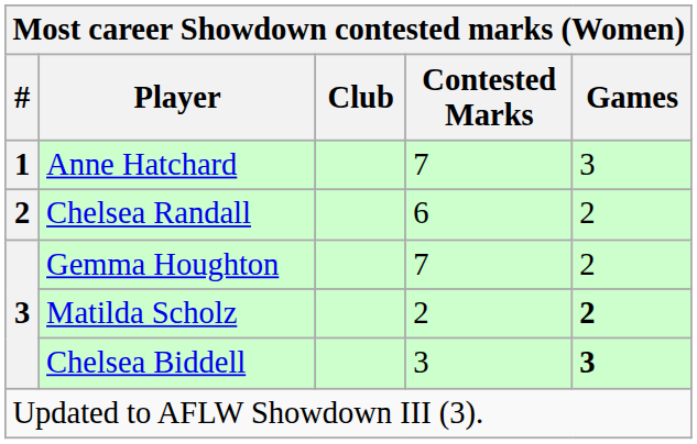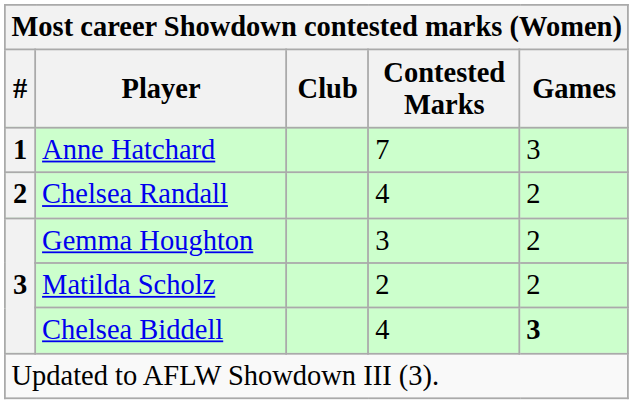 <table class="wikitable">
 <tr>
 <th colspan="5">Most career Showdown contested marks (Women)</th>
 </tr>
 <tr>
 <th>#</th>
 <th>Player</th>
 <th>Club</th>
 <th>Contested<br>Marks</th>
 <th>Games</th>
 </tr>
 <tr style="background:#cfc;">
 <th>1</th>
 <td><a href='#'>Anne Hatchard</a></td>
 <td></td>
 <td>7</td>
 <td>3</td>
 </tr>
 <tr style="background:#cfc;">
 <th>2</th>
 <td><a href='#'>Chelsea Randall</a></td>
 <td></td>
-<td>6</td>
+<td>4</td>
 <td>2</td>
 </tr>
 <tr style="background:#cfc;">
 <th rowspan="3">3</th>
 <td><a href='#'>Gemma Houghton</a></td>
 <td></td>
-<td>7</td>
+<td>3</td>
 <td>2</td>
 </tr>
 <tr style="background:#cfc;">
 <td><a href='#'>Matilda Scholz</a></td>
 <td></td>
 <td>2</td>
-<td><strong>2</strong></td>
+<td>2</td>
 </tr>
 <tr style="background:#cfc;">
 <td><a href='#'>Chelsea Biddell</a></td>
 <td></td>
-<td>3</td>
+<td>4</td>
 <td><strong>3</strong></td>
 </tr>
 <tr>
 <td colspan="5">Updated to AFLW Showdown III (3).</td>
 </tr>
 </table>
